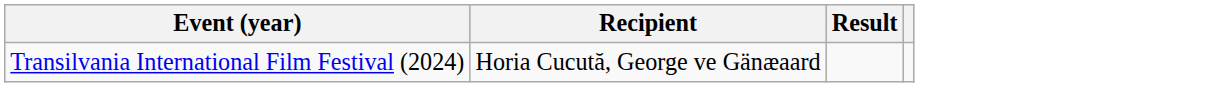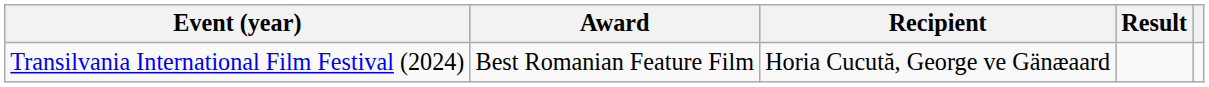 <table class="wikitable">
 <tr>
 <th>Event (year)</th>
+<th>Award</th>
 <th>Recipient</th>
 <th>Result</th>
 <th></th>
 </tr>
 <tr>
 <td><a href='#'>Transilvania International Film Festival</a> (2024)</td>
+<td>Best Romanian Feature Film</td>
 <td>Horia Cucută, George ve Gänæaard</td>
 <td></td>
 <td></td>
 </tr>
 </table>
